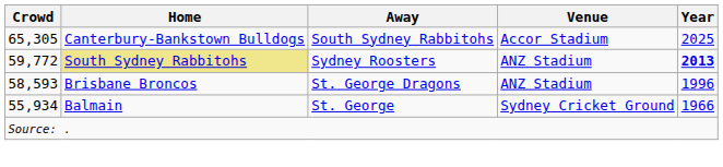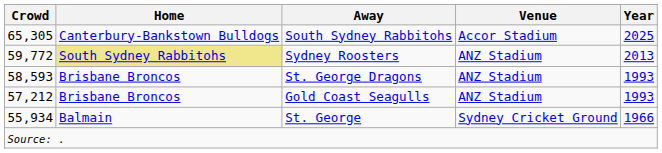 <table class="wikitable">
 <tr>
 <th>Crowd</th>
 <th>Home</th>
 <th>Away</th>
 <th>Venue</th>
 <th>Year</th>
 </tr>
 <tr>
 <td>65,305</td>
 <td><a href='#'>Canterbury-Bankstown Bulldogs</a></td>
 <td><a href='#'>South Sydney Rabbitohs</a></td>
 <td><a href='#'>Accor Stadium</a></td>
 <td><a href='#'>2025</a></td>
 </tr>
 <tr>
 <td>59,772</td>
 <td style="background: khaki;"><a href='#'>South Sydney Rabbitohs</a></td>
 <td><a href='#'>Sydney Roosters</a></td>
 <td><a href='#'>ANZ Stadium</a></td>
-<td><strong><a href='#'>2013</a></strong></td>
+<td><a href='#'>2013</a></td>
 </tr>
 <tr>
 <td>58,593</td>
 <td><a href='#'>Brisbane Broncos</a></td>
 <td><a href='#'>St. George Dragons</a></td>
 <td><a href='#'>ANZ Stadium</a></td>
-<td><a href='#'>1996</a></td>
+<td><a href='#'>1993</a></td>
+</tr>
+<tr>
+<td>57,212</td>
+<td><a href='#'>Brisbane Broncos</a></td>
+<td><a href='#'>Gold Coast Seagulls</a></td>
+<td><a href='#'>ANZ Stadium</a></td>
+<td><a href='#'>1993</a></td>
 </tr>
 <tr>
 <td>55,934</td>
 <td><a href='#'>Balmain</a></td>
 <td><a href='#'>St. George</a></td>
 <td><a href='#'>Sydney Cricket Ground</a></td>
 <td><a href='#'>1966</a></td>
 </tr>
 <tr>
 <td colspan="5"><small><em>Source: </em>.</small></td>
 </tr>
 </table>
